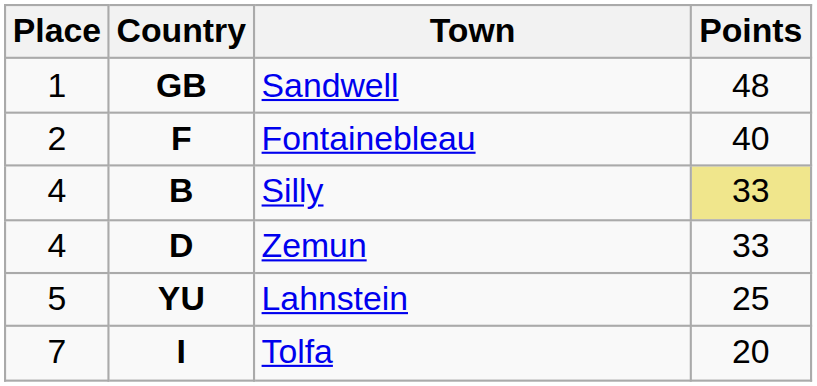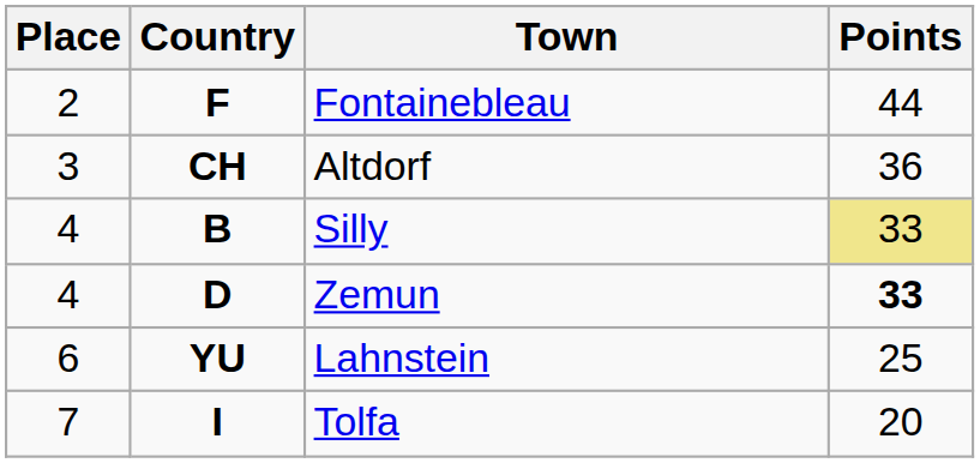 <table class="wikitable">
 <tr>
 <th width="25">Place</th>
 <th width="25">Country</th>
 <th width="200">Town</th>
 <th width="25">Points</th>
 </tr>
 <tr>
-<td align="center">1</td>
-<td align="center"><strong>GB</strong></td>
-<td align="left"><a href='#'>Sandwell</a></td>
-<td align="center">48</td>
-</tr>
-<tr>
 <td align="center">2</td>
 <td align="center"><strong>F</strong></td>
 <td align="left"><a href='#'>Fontainebleau</a></td>
-<td align="center">40</td>
+<td align="center">44</td>
+</tr>
+<tr>
+<td align="center">3</td>
+<td align="center"><strong>CH</strong></td>
+<td align="left">Altdorf</td>
+<td align="center">36</td>
 </tr>
 <tr>
 <td align="center">4</td>
 <td align="center"><strong>B</strong></td>
 <td align="left"><a href='#'>Silly</a></td>
 <td align="center" style="background: khaki;">33</td>
 </tr>
 <tr>
 <td align="center">4</td>
 <td align="center"><strong>D</strong></td>
 <td align="left"><a href='#'>Zemun</a></td>
-<td align="center">33</td>
+<td align="center"><strong>33</strong></td>
 </tr>
 <tr>
-<td align="center">5</td>
+<td align="center">6</td>
 <td align="center"><strong>YU</strong></td>
 <td align="left"><a href='#'>Lahnstein</a></td>
 <td align="center">25</td>
 </tr>
 <tr>
 <td align="center">7</td>
 <td align="center"><strong>I</strong></td>
 <td align="left"><a href='#'>Tolfa</a></td>
 <td align="center">20</td>
 </tr>
 </table>
